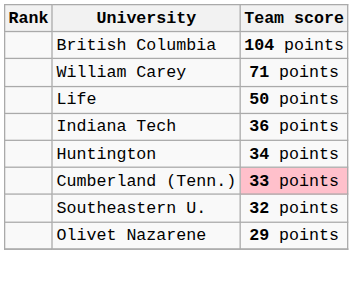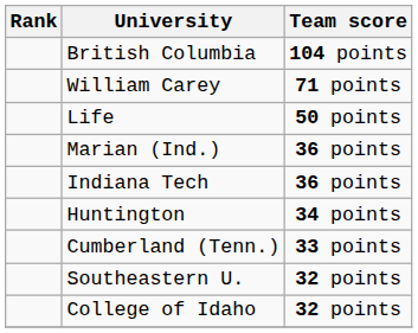 <table class="wikitable sortable" style=" text-align:center">
 <tr>
 <th>Rank</th>
 <th>University</th>
 <th>Team score</th>
 </tr>
 <tr>
 <td></td>
 <td align=left>British Columbia</td>
 <td><strong>104</strong> points</td>
 </tr>
 <tr>
 <td></td>
 <td align=left>William Carey</td>
 <td><strong>71</strong> points</td>
 </tr>
 <tr>
 <td></td>
 <td align=left>Life</td>
 <td><strong>50</strong> points</td>
 </tr>
 <tr>
 <td></td>
+<td align=left>Marian (Ind.)</td>
+<td><strong>36</strong> points</td>
+</tr>
+<tr>
+<td></td>
 <td align=left>Indiana Tech</td>
 <td><strong>36</strong> points</td>
 </tr>
 <tr>
 <td></td>
 <td align=left>Huntington</td>
 <td><strong>34</strong> points</td>
 </tr>
 <tr>
 <td></td>
 <td align=left>Cumberland (Tenn.)</td>
-<td style="background: pink;"><strong>33</strong> points</td>
+<td><strong>33</strong> points</td>
 </tr>
 <tr>
 <td></td>
 <td align=left>Southeastern U.</td>
 <td><strong>32</strong> points</td>
 </tr>
 <tr>
 <td></td>
-<td align=left>Olivet Nazarene</td>
-<td><strong>29</strong> points</td>
+<td align=left>College of Idaho</td>
+<td><strong>32</strong> points</td>
 </tr>
 <tr>
 </tr>
 </table>
